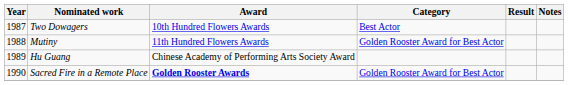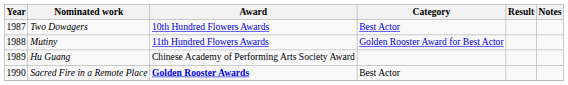 <table class="wikitable">
 <tr>
 <th>Year</th>
 <th>Nominated work</th>
 <th>Award</th>
 <th>Category</th>
 <th>Result</th>
 <th>Notes</th>
 </tr>
 <tr>
 <td>1987</td>
 <td><em>Two Dowagers</em></td>
 <td><a href='#'>10th Hundred Flowers Awards</a></td>
 <td><a href='#'>Best Actor</a></td>
 <td></td>
 <td></td>
 </tr>
 <tr>
 <td>1988</td>
 <td><em>Mutiny</em></td>
 <td><a href='#'>11th Hundred Flowers Awards</a></td>
 <td><a href='#'>Golden Rooster Award for Best Actor</a></td>
 <td></td>
 <td></td>
 </tr>
 <tr>
 <td>1989</td>
 <td><em>Hu Guang</em></td>
 <td>Chinese Academy of Performing Arts Society Award</td>
 <td></td>
 <td></td>
 <td></td>
 </tr>
 <tr>
 <td>1990</td>
 <td><em>Sacred Fire in a Remote Place</em></td>
 <td><strong><a href='#'>Golden Rooster Awards</a></strong></td>
-<td><a href='#'>Golden Rooster Award for Best Actor</a></td>
+<td>Best Actor</td>
 <td></td>
 <td></td>
 </tr>
 <tr>
 </tr>
 </table>
